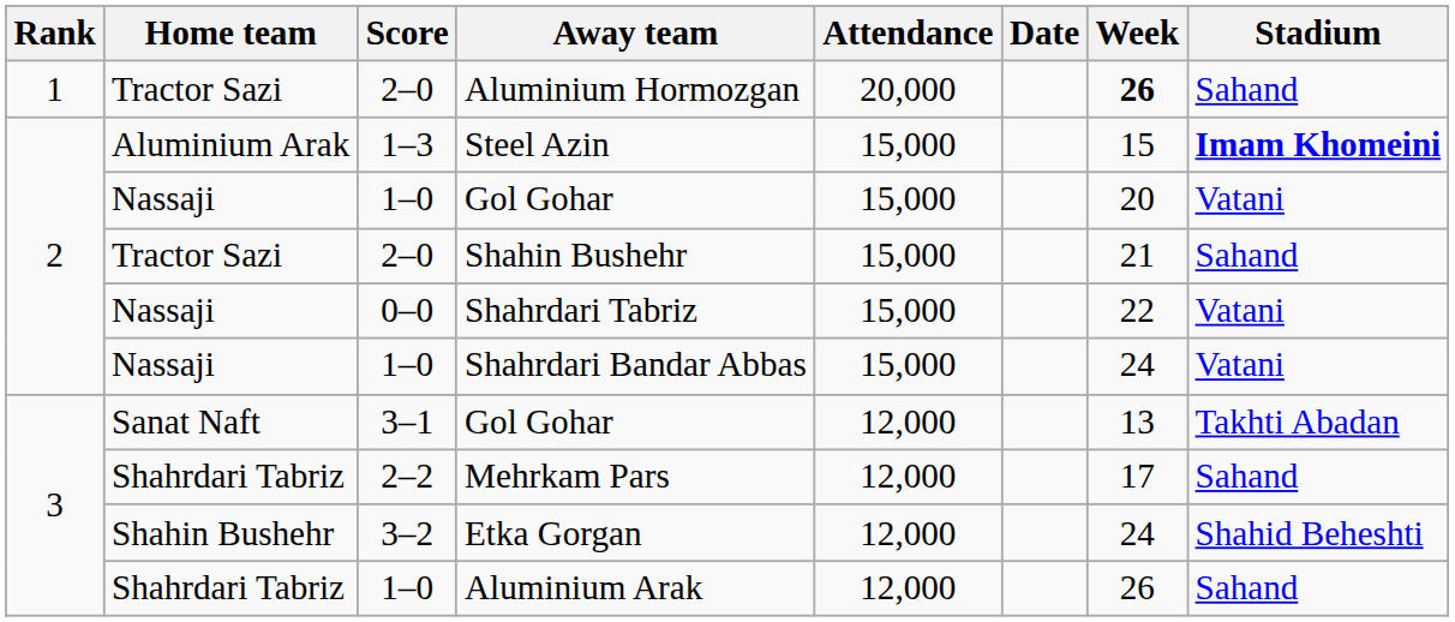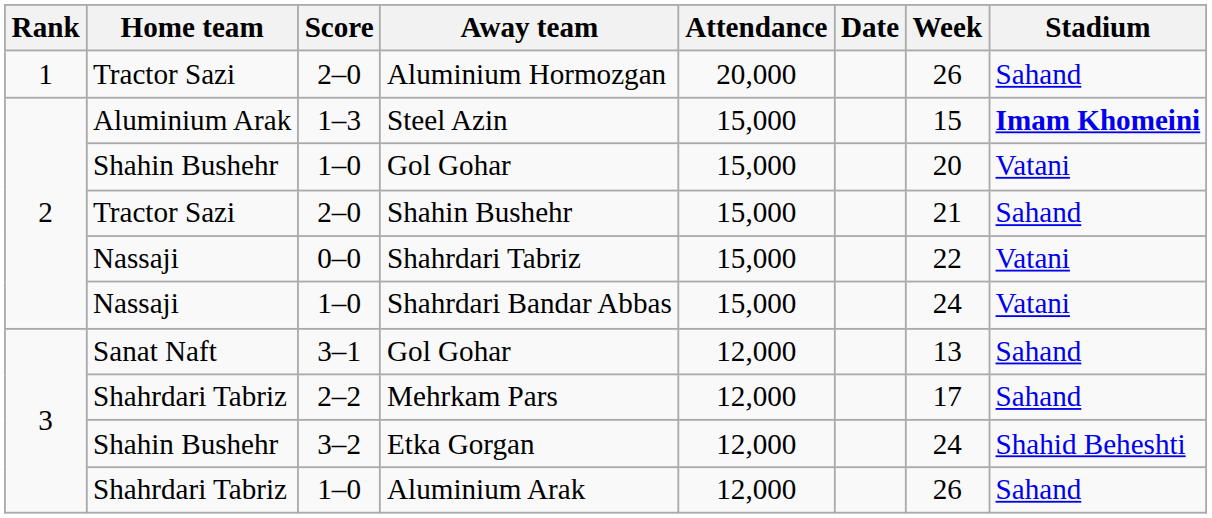 <table class="wikitable sortable">
 <tr>
 <th>Rank</th>
 <th>Home team</th>
 <th>Score</th>
 <th>Away team</th>
 <th>Attendance</th>
 <th>Date</th>
 <th>Week</th>
 <th>Stadium</th>
 </tr>
 <tr>
 <td align=center>1</td>
 <td>Tractor Sazi</td>
 <td align=center>2–0</td>
 <td>Aluminium Hormozgan</td>
 <td align=center>20,000</td>
 <td></td>
-<td align=center><strong>26</strong></td>
+<td align=center>26</td>
 <td><a href='#'>Sahand</a></td>
 </tr>
 <tr>
 <td align=center rowspan="5">2</td>
 <td>Aluminium Arak</td>
 <td align=center>1–3</td>
 <td>Steel Azin</td>
 <td align=center>15,000</td>
 <td></td>
 <td align=center>15</td>
 <td><strong><a href='#'>Imam Khomeini</a></strong></td>
 </tr>
 <tr>
-<td>Nassaji</td>
+<td>Shahin Bushehr</td>
 <td align=center>1–0</td>
 <td>Gol Gohar</td>
 <td align=center>15,000</td>
 <td></td>
 <td align=center>20</td>
 <td><a href='#'>Vatani</a></td>
 </tr>
 <tr>
 <td>Tractor Sazi</td>
 <td align=center>2–0</td>
 <td>Shahin Bushehr</td>
 <td align=center>15,000</td>
 <td></td>
 <td align=center>21</td>
 <td><a href='#'>Sahand</a></td>
 </tr>
 <tr>
 <td>Nassaji</td>
 <td align=center>0–0</td>
 <td>Shahrdari Tabriz</td>
 <td align=center>15,000</td>
 <td></td>
 <td align=center>22</td>
 <td><a href='#'>Vatani</a></td>
 </tr>
 <tr>
 <td>Nassaji</td>
 <td align=center>1–0</td>
 <td>Shahrdari Bandar Abbas</td>
 <td align=center>15,000</td>
 <td></td>
 <td align=center>24</td>
 <td><a href='#'>Vatani</a></td>
 </tr>
 <tr>
 <td align=center rowspan="4">3</td>
 <td>Sanat Naft</td>
 <td align=center>3–1</td>
 <td>Gol Gohar</td>
 <td align=center>12,000</td>
 <td></td>
 <td align=center>13</td>
-<td><a href='#'>Takhti Abadan</a></td>
+<td><a href='#'>Sahand</a></td>
 </tr>
 <tr>
 <td>Shahrdari Tabriz</td>
 <td align=center>2–2</td>
 <td>Mehrkam Pars</td>
 <td align=center>12,000</td>
 <td></td>
 <td align=center>17</td>
 <td><a href='#'>Sahand</a></td>
 </tr>
 <tr>
 <td>Shahin Bushehr</td>
 <td align=center>3–2</td>
 <td>Etka Gorgan</td>
 <td align=center>12,000</td>
 <td></td>
 <td align=center>24</td>
 <td><a href='#'>Shahid Beheshti</a></td>
 </tr>
 <tr>
 <td>Shahrdari Tabriz</td>
 <td align=center>1–0</td>
 <td>Aluminium Arak</td>
 <td align=center>12,000</td>
 <td></td>
 <td align=center>26</td>
 <td><a href='#'>Sahand</a></td>
 </tr>
 </table>
